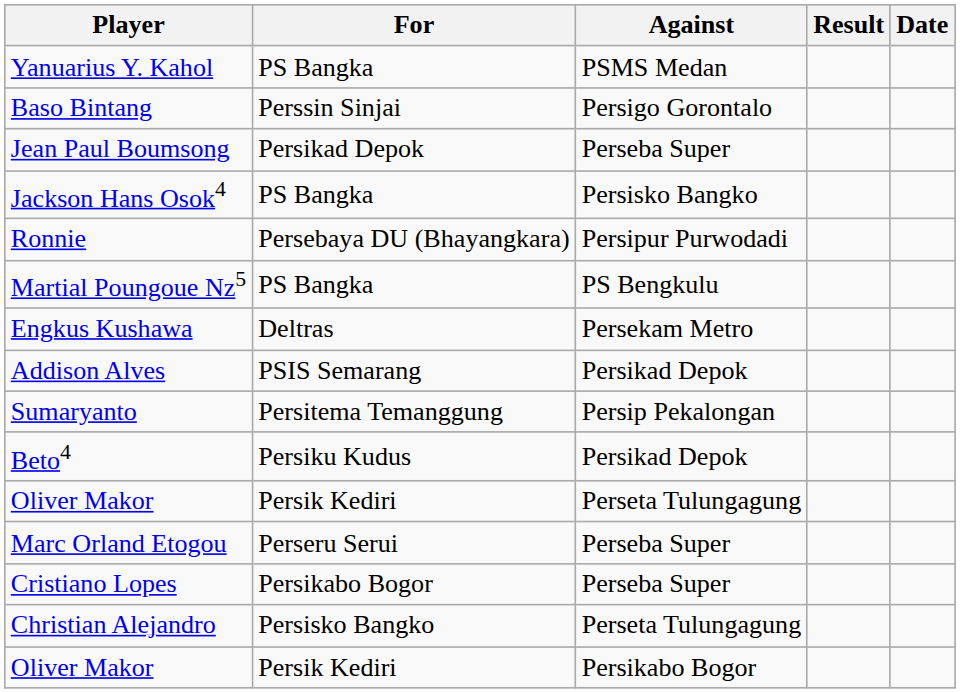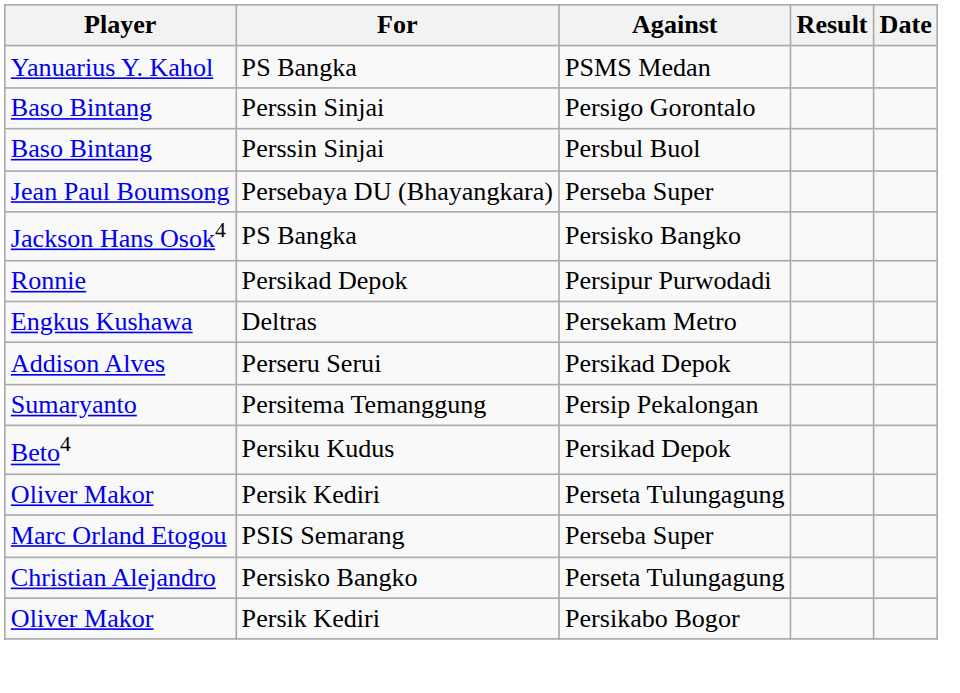 <table class="wikitable sortable">
 <tr>
 <th>Player</th>
 <th>For</th>
 <th>Against</th>
 <th align=center>Result</th>
 <th>Date</th>
 </tr>
 <tr>
 <td><a href='#'>Yanuarius Y. Kahol</a></td>
 <td>PS Bangka</td>
 <td>PSMS Medan</td>
 <td align="center"></td>
 <td></td>
 </tr>
 <tr>
 <td><a href='#'>Baso Bintang</a></td>
 <td>Perssin Sinjai</td>
 <td>Persigo Gorontalo</td>
 <td align="center"></td>
 <td></td>
 </tr>
 <tr>
+<td><a href='#'>Baso Bintang</a></td>
+<td>Perssin Sinjai</td>
+<td>Persbul Buol</td>
+<td align="center"></td>
+<td></td>
+</tr>
+<tr>
 <td><a href='#'>Jean Paul Boumsong</a></td>
-<td>Persikad Depok</td>
+<td Bhayangkara F.C.>Persebaya DU (Bhayangkara)</td>
 <td>Perseba Super</td>
 <td align="center"></td>
 <td></td>
 </tr>
 <tr>
 <td><a href='#'>Jackson Hans Osok</a><sup>4</sup></td>
 <td>PS Bangka</td>
 <td>Persisko Bangko</td>
 <td align="center"></td>
 <td></td>
 </tr>
 <tr>
 <td><a href='#'>Ronnie</a></td>
-<td Bhayangkara F.C.>Persebaya DU (Bhayangkara)</td>
+<td>Persikad Depok</td>
 <td>Persipur Purwodadi</td>
-<td align="center"></td>
-<td></td>
-</tr>
-<tr>
-<td><a href='#'>Martial Poungoue Nz</a><sup>5</sup></td>
-<td>PS Bangka</td>
-<td>PS Bengkulu</td>
 <td align="center"></td>
 <td></td>
 </tr>
 <tr>
 <td><a href='#'>Engkus Kushawa</a></td>
 <td>Deltras</td>
 <td>Persekam Metro</td>
 <td align="center"></td>
 <td></td>
 </tr>
 <tr>
 <td><a href='#'>Addison Alves</a></td>
-<td>PSIS Semarang</td>
+<td>Perseru Serui</td>
 <td>Persikad Depok</td>
 <td align="center"></td>
 <td></td>
 </tr>
 <tr>
 <td><a href='#'>Sumaryanto</a></td>
 <td>Persitema Temanggung</td>
 <td>Persip Pekalongan</td>
 <td align="center"></td>
 <td></td>
 </tr>
 <tr>
 <td><a href='#'>Beto</a><sup>4</sup></td>
 <td>Persiku Kudus</td>
 <td>Persikad Depok</td>
 <td align="center"></td>
 <td></td>
 </tr>
 <tr>
 <td><a href='#'>Oliver Makor</a></td>
 <td>Persik Kediri</td>
 <td>Perseta Tulungagung</td>
 <td align="center"></td>
 <td></td>
 </tr>
 <tr>
 <td><a href='#'>Marc Orland Etogou</a></td>
-<td>Perseru Serui</td>
-<td>Perseba Super</td>
-<td align="center"></td>
-<td></td>
-</tr>
-<tr>
-<td><a href='#'>Cristiano Lopes</a></td>
-<td>Persikabo Bogor</td>
+<td>PSIS Semarang</td>
 <td>Perseba Super</td>
 <td align="center"></td>
 <td></td>
 </tr>
 <tr>
 <td><a href='#'>Christian Alejandro</a></td>
 <td>Persisko Bangko</td>
 <td>Perseta Tulungagung</td>
 <td align="center"></td>
 <td></td>
 </tr>
 <tr>
 <td><a href='#'>Oliver Makor</a></td>
 <td>Persik Kediri</td>
 <td>Persikabo Bogor</td>
 <td align="center"></td>
 <td></td>
 </tr>
 </table>
